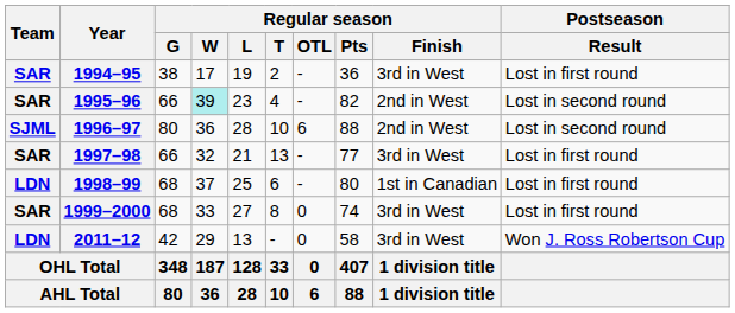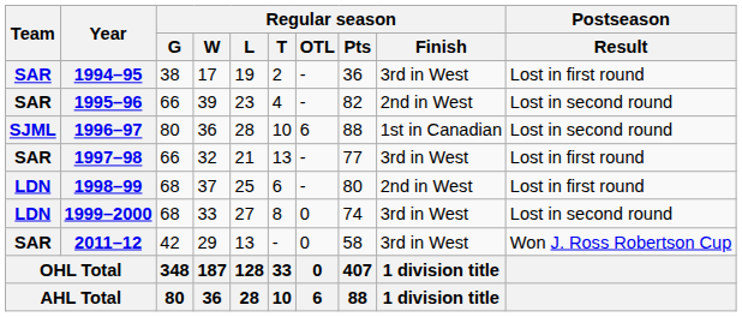 <table class="wikitable" style="font-size: 95%; text-align:centre;">
 <tr>
 <th rowspan="2">Team</th>
 <th rowspan="2">Year</th>
 <th colspan="7">Regular season</th>
 <th>Postseason</th>
 </tr>
 <tr>
 <th>G</th>
 <th>W</th>
 <th>L</th>
 <th>T</th>
 <th>OTL</th>
 <th>Pts</th>
 <th>Finish</th>
 <th>Result</th>
 </tr>
 <tr>
 <th><a href='#'>SAR</a></th>
 <th><a href='#'>1994–95</a></th>
 <td>38</td>
 <td>17</td>
 <td>19</td>
 <td>2</td>
 <td>-</td>
 <td>36</td>
 <td>3rd in West</td>
 <td>Lost in first round</td>
 </tr>
 <tr>
 <th>SAR</th>
 <th><a href='#'>1995–96</a></th>
 <td>66</td>
-<td style="background: paleturquoise;">39</td>
+<td>39</td>
 <td>23</td>
 <td>4</td>
 <td>-</td>
 <td>82</td>
 <td>2nd in West</td>
 <td>Lost in second round</td>
 </tr>
 <tr>
 <th><a href='#'>SJML</a></th>
 <th><a href='#'>1996–97</a></th>
 <td>80</td>
 <td>36</td>
 <td>28</td>
 <td>10</td>
 <td>6</td>
 <td>88</td>
-<td>2nd in West</td>
+<td>1st in Canadian</td>
 <td>Lost in second round</td>
 </tr>
 <tr>
 <th>SAR</th>
 <th><a href='#'>1997–98</a></th>
 <td>66</td>
 <td>32</td>
 <td>21</td>
 <td>13</td>
 <td>-</td>
 <td>77</td>
 <td>3rd in West</td>
 <td>Lost in first round</td>
 </tr>
 <tr>
 <th><a href='#'>LDN</a></th>
 <th><a href='#'>1998–99</a></th>
 <td>68</td>
 <td>37</td>
 <td>25</td>
 <td>6</td>
 <td>-</td>
 <td>80</td>
-<td>1st in Canadian</td>
+<td>2nd in West</td>
 <td>Lost in first round</td>
 </tr>
 <tr>
-<th>SAR</th>
+<th><a href='#'>LDN</a></th>
 <th><a href='#'>1999–2000</a></th>
 <td>68</td>
 <td>33</td>
 <td>27</td>
 <td>8</td>
 <td>0</td>
 <td>74</td>
 <td>3rd in West</td>
-<td>Lost in first round</td>
+<td>Lost in second round</td>
 </tr>
 <tr>
-<th><a href='#'>LDN</a></th>
+<th>SAR</th>
 <th><a href='#'>2011–12</a></th>
 <td>42</td>
 <td>29</td>
 <td>13</td>
 <td>-</td>
 <td>0</td>
 <td>58</td>
 <td>3rd in West</td>
 <td>Won <a href='#'>J. Ross Robertson Cup</a></td>
 </tr>
 <tr>
 <th colspan="2">OHL Total</th>
 <th>348</th>
 <th>187</th>
 <th>128</th>
 <th>33</th>
 <th>0</th>
 <th>407</th>
 <th>1 division title</th>
 <th></th>
 </tr>
 <tr>
 <th colspan="2">AHL Total</th>
 <th>80</th>
 <th>36</th>
 <th>28</th>
 <th>10</th>
 <th>6</th>
 <th>88</th>
 <th>1 division title</th>
 <th></th>
 </tr>
 </table>
